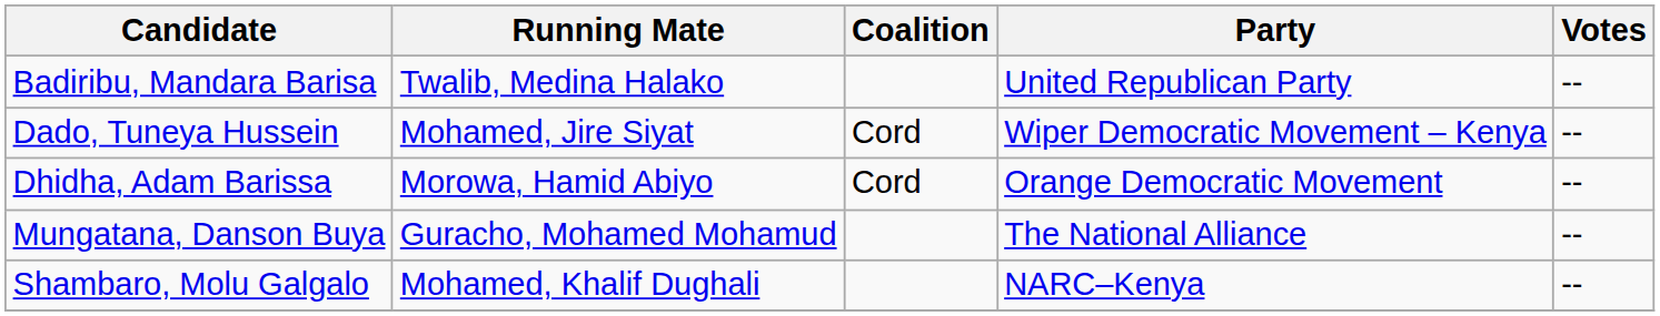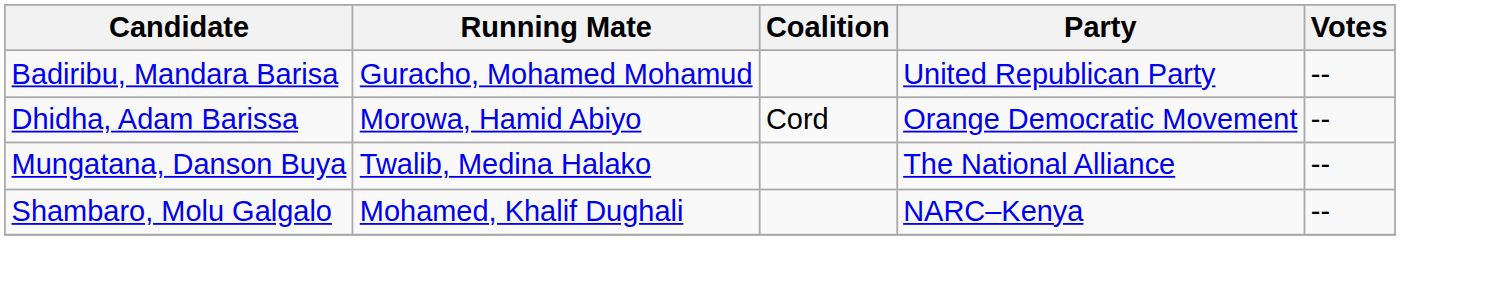 <table class="wikitable sortable">
 <tr>
 <th>Candidate</th>
 <th>Running Mate</th>
 <th>Coalition</th>
 <th>Party</th>
 <th>Votes</th>
 </tr>
 <tr>
 <td><a href='#'>Badiribu, Mandara Barisa</a></td>
-<td><a href='#'>Twalib, Medina Halako</a></td>
+<td><a href='#'>Guracho, Mohamed Mohamud</a></td>
 <td></td>
 <td><a href='#'>United Republican Party</a></td>
-<td>--</td>
-</tr>
-<tr>
-<td><a href='#'>Dado, Tuneya Hussein</a></td>
-<td><a href='#'>Mohamed, Jire Siyat</a></td>
-<td>Cord</td>
-<td><a href='#'>Wiper Democratic Movement – Kenya</a></td>
 <td>--</td>
 </tr>
 <tr>
 <td><a href='#'>Dhidha, Adam Barissa</a></td>
 <td><a href='#'>Morowa, Hamid Abiyo</a></td>
 <td>Cord</td>
 <td><a href='#'>Orange Democratic Movement</a></td>
 <td>--</td>
 </tr>
 <tr>
 <td><a href='#'>Mungatana, Danson Buya</a></td>
-<td><a href='#'>Guracho, Mohamed Mohamud</a></td>
+<td><a href='#'>Twalib, Medina Halako</a></td>
 <td></td>
 <td><a href='#'>The National Alliance</a></td>
 <td>--</td>
 </tr>
 <tr>
 <td><a href='#'>Shambaro, Molu Galgalo</a></td>
 <td><a href='#'>Mohamed, Khalif Dughali</a></td>
 <td></td>
 <td><a href='#'>NARC–Kenya</a></td>
 <td>--</td>
 </tr>
 <tr>
 </tr>
 </table>
